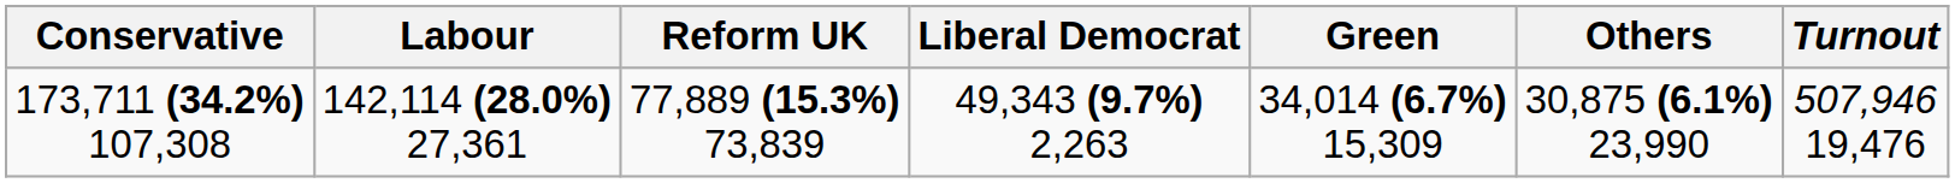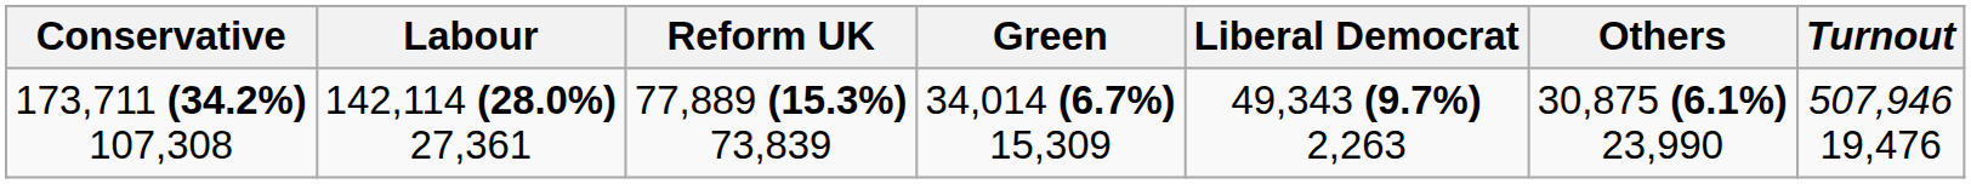 <table class="wikitable" style="text-align:center;">
 <tr>
 <th>Conservative</th>
 <th>Labour</th>
 <th>Reform UK</th>
+<th>Green</th>
 <th>Liberal Democrat</th>
-<th>Green</th>
 <th>Others</th>
 <th><em>Turnout</em></th>
 </tr>
 <tr class="nowrap"|>
 <td>173,711 <strong>(34.2%)</strong><br> 107,308</td>
 <td>142,114 <strong>(28.0%)</strong><br> 27,361</td>
 <td>77,889 <strong>(15.3%)</strong><br> 73,839</td>
+<td>34,014 <strong>(6.7%)</strong><br> 15,309</td>
 <td>49,343 <strong>(9.7%)</strong><br> 2,263</td>
-<td>34,014 <strong>(6.7%)</strong><br> 15,309</td>
 <td>30,875 <strong>(6.1%)</strong><br> 23,990</td>
 <td><em>507,946</em><br> 19,476</td>
 </tr>
 </table>
